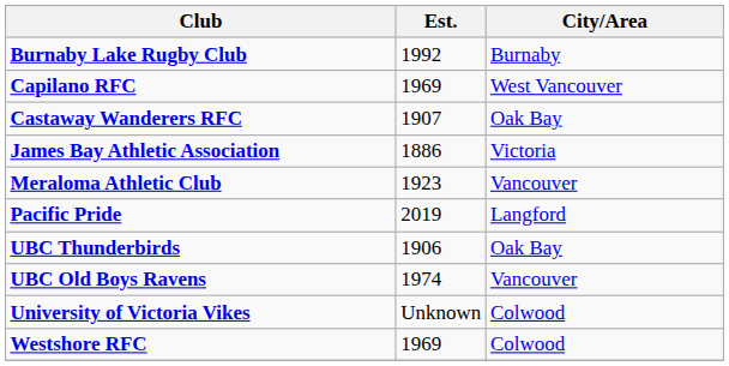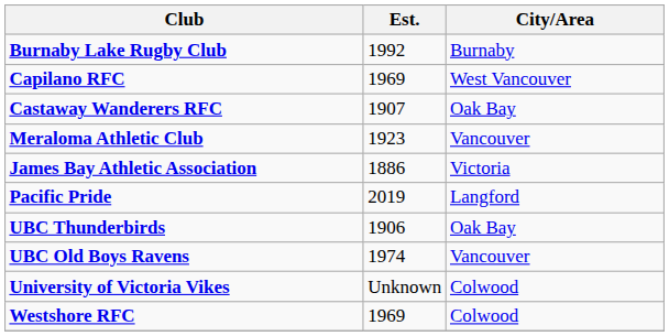 <table class="wikitable">
 <tr>
 <th width=300>Club</th>
 <th width=60>Est.</th>
 <th width=180>City/Area</th>
 </tr>
 <tr>
 <td style="text-align:left;"><strong><a href='#'>Burnaby Lake Rugby Club</a></strong></td>
 <td>1992</td>
 <td><a href='#'>Burnaby</a></td>
 </tr>
 <tr>
 <td style="text-align:left;"><strong> <a href='#'>Capilano RFC</a></strong></td>
 <td>1969</td>
 <td><a href='#'>West Vancouver</a></td>
 </tr>
 <tr>
 <td style="text-align:left;"><strong><a href='#'>Castaway Wanderers RFC</a></strong></td>
 <td>1907</td>
 <td><a href='#'>Oak Bay</a></td>
 </tr>
 <tr>
+<td style="text-align:left;"><strong><a href='#'>Meraloma Athletic Club</a></strong></td>
+<td>1923</td>
+<td><a href='#'>Vancouver</a></td>
+</tr>
+<tr>
 <td style="text-align:left;"><strong><a href='#'>James Bay Athletic Association</a></strong></td>
 <td>1886</td>
 <td><a href='#'>Victoria</a></td>
-</tr>
-<tr>
-<td style="text-align:left;"><strong><a href='#'>Meraloma Athletic Club</a></strong></td>
-<td>1923</td>
-<td><a href='#'>Vancouver</a></td>
 </tr>
 <tr>
 <td style="text-align:left;"><strong><a href='#'>Pacific Pride</a></strong></td>
 <td>2019</td>
 <td><a href='#'>Langford</a></td>
 </tr>
 <tr>
 <td style="text-align:left;"><strong><a href='#'>UBC Thunderbirds</a></strong></td>
 <td>1906</td>
 <td><a href='#'>Oak Bay</a></td>
 </tr>
 <tr>
 <td style="text-align:left;"><strong><a href='#'>UBC Old Boys Ravens</a></strong></td>
 <td>1974</td>
 <td><a href='#'>Vancouver</a></td>
 </tr>
 <tr>
 <td style="text-align:left;"><strong><a href='#'>University of Victoria Vikes</a></strong></td>
 <td>Unknown</td>
 <td><a href='#'>Colwood</a></td>
 </tr>
 <tr>
 <td style="text-align:left;"><strong><a href='#'>Westshore RFC</a></strong></td>
 <td>1969</td>
 <td><a href='#'>Colwood</a></td>
 </tr>
 <tr>
 </tr>
 </table>
